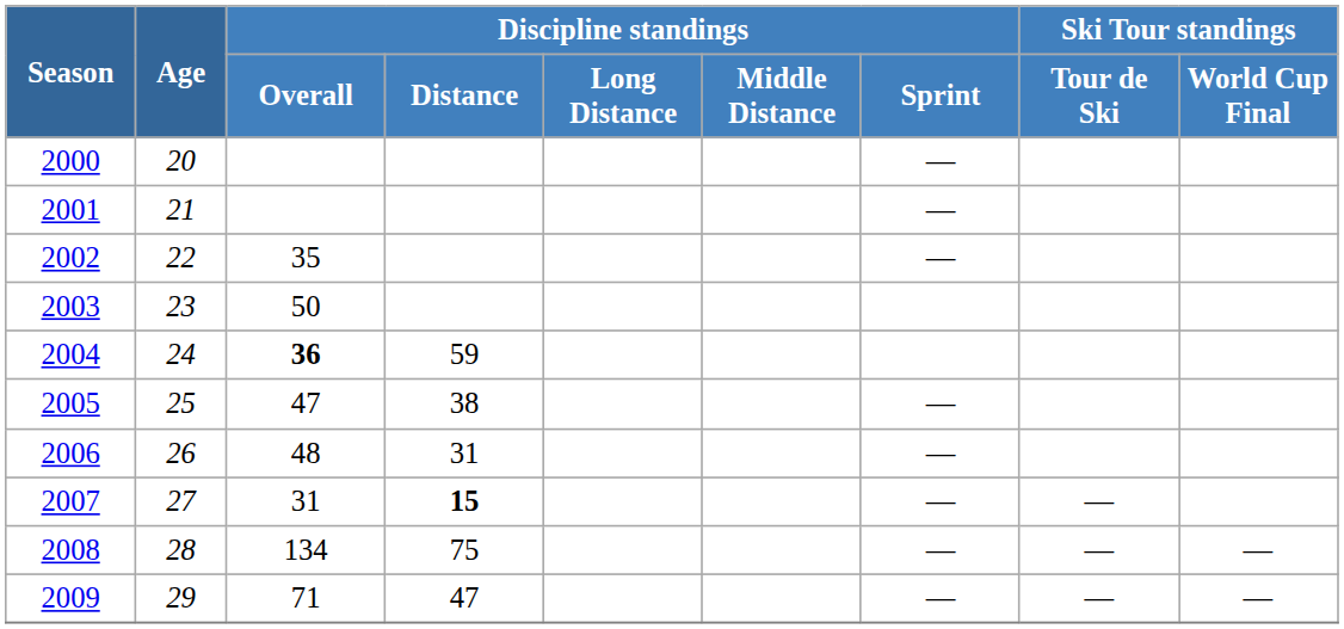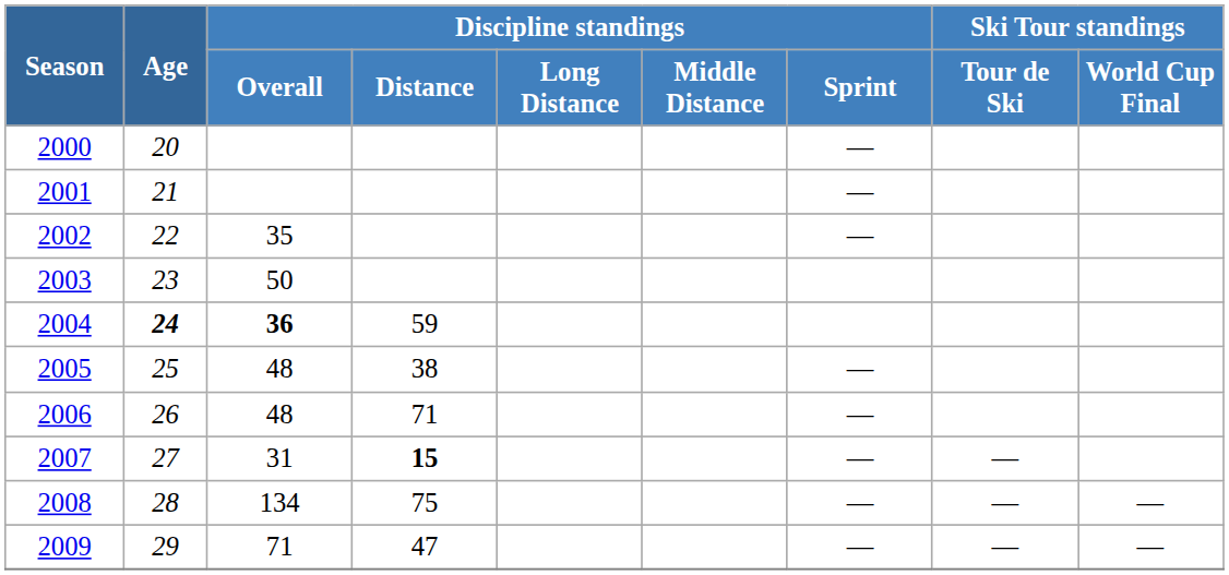 <table class="wikitable" style="font-size:95%; text-align:center; border:grey solid 1px; border-collapse:collapse; background:#ffffff;">
 <tr>
 <th style="background-color:#369; color:white; width:60px;" rowspan="2"> Season </th>
 <th style="background-color:#369; color:white; width:40px;" rowspan="2"> Age </th>
 <th style="background-color:#4180be; color:white;" colspan="5">Discipline standings</th>
 <th style="background-color:#4180be; color:white;" colspan="2">Ski Tour standings</th>
 </tr>
 <tr>
 <th style="background-color:#4180be; color:white; width:75px;">Overall</th>
 <th style="background-color:#4180be; color:white; width:75px;">Distance</th>
 <th style="background-color:#4180be; color:white; width:75px;">Long Distance</th>
 <th style="background-color:#4180be; color:white; width:75px;">Middle Distance</th>
 <th style="background-color:#4180be; color:white; width:75px;">Sprint</th>
 <th style="background-color:#4180be; color:white; width:75px;">Tour de<br>Ski</th>
 <th style="background-color:#4180be; color:white; width:75px;">World Cup<br>Final</th>
 </tr>
 <tr>
 <td><a href='#'>2000</a></td>
 <td><em>20</em></td>
 <td></td>
 <td></td>
 <td></td>
 <td></td>
 <td>—</td>
 <td></td>
 <td></td>
 </tr>
 <tr>
 <td><a href='#'>2001</a></td>
 <td><em>21</em></td>
 <td></td>
 <td></td>
 <td></td>
 <td></td>
 <td>—</td>
 <td></td>
 <td></td>
 </tr>
 <tr>
 <td><a href='#'>2002</a></td>
 <td><em>22</em></td>
 <td>35</td>
 <td></td>
 <td></td>
 <td></td>
 <td>—</td>
 <td></td>
 <td></td>
 </tr>
 <tr>
 <td><a href='#'>2003</a></td>
 <td><em>23</em></td>
 <td>50</td>
 <td></td>
 <td></td>
 <td></td>
 <td></td>
 <td></td>
 <td></td>
 </tr>
 <tr>
 <td><a href='#'>2004</a></td>
-<td><em>24</em></td>
+<td><strong><em>24</em></strong></td>
 <td><strong>36</strong></td>
 <td>59</td>
 <td></td>
 <td></td>
 <td></td>
 <td></td>
 <td></td>
 </tr>
 <tr>
 <td><a href='#'>2005</a></td>
 <td><em>25</em></td>
-<td>47</td>
+<td>48</td>
 <td>38</td>
 <td></td>
 <td></td>
 <td>—</td>
 <td></td>
 <td></td>
 </tr>
 <tr>
 <td><a href='#'>2006</a></td>
 <td><em>26</em></td>
 <td>48</td>
-<td>31</td>
+<td>71</td>
 <td></td>
 <td></td>
 <td>—</td>
 <td></td>
 <td></td>
 </tr>
 <tr>
 <td><a href='#'>2007</a></td>
 <td><em>27</em></td>
 <td>31</td>
 <td><strong>15</strong></td>
 <td></td>
 <td></td>
 <td>—</td>
 <td>—</td>
 <td></td>
 </tr>
 <tr>
 <td><a href='#'>2008</a></td>
 <td><em>28</em></td>
 <td>134</td>
 <td>75</td>
 <td></td>
 <td></td>
 <td>—</td>
 <td>—</td>
 <td>—</td>
 </tr>
 <tr>
 <td><a href='#'>2009</a></td>
 <td><em>29</em></td>
 <td>71</td>
 <td>47</td>
 <td></td>
 <td></td>
 <td>—</td>
 <td>—</td>
 <td>—</td>
 </tr>
 <tr>
 </tr>
 </table>
